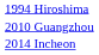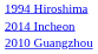 <table>
 <tr>
 <td><a href='#'>1994 Hiroshima</a></td>
+<td></td>
+<td></td>
+<td></td>
+</tr>
+<tr>
+<td><a href='#'>2014 Incheon</a></td>
 <td></td>
 <td></td>
 <td></td>
 </tr>
 <tr>
 <td><a href='#'>2010 Guangzhou</a></td>
 <td></td>
 <td></td>
 <td></td>
 </tr>
-<tr>
-<td><a href='#'>2014 Incheon</a></td>
-<td></td>
-<td></td>
-<td></td>
-</tr>
 </table>
